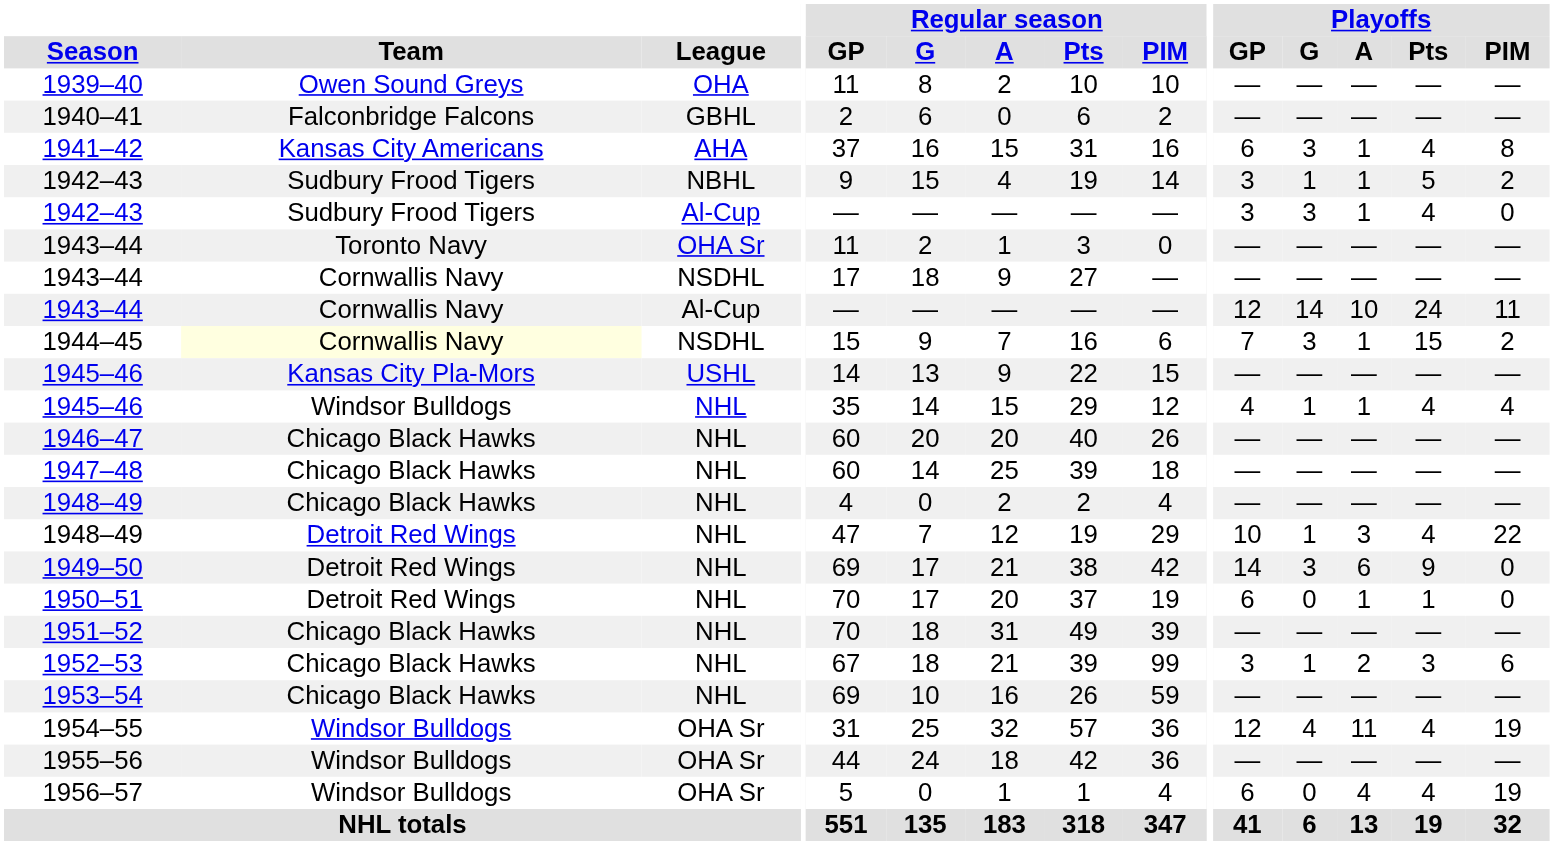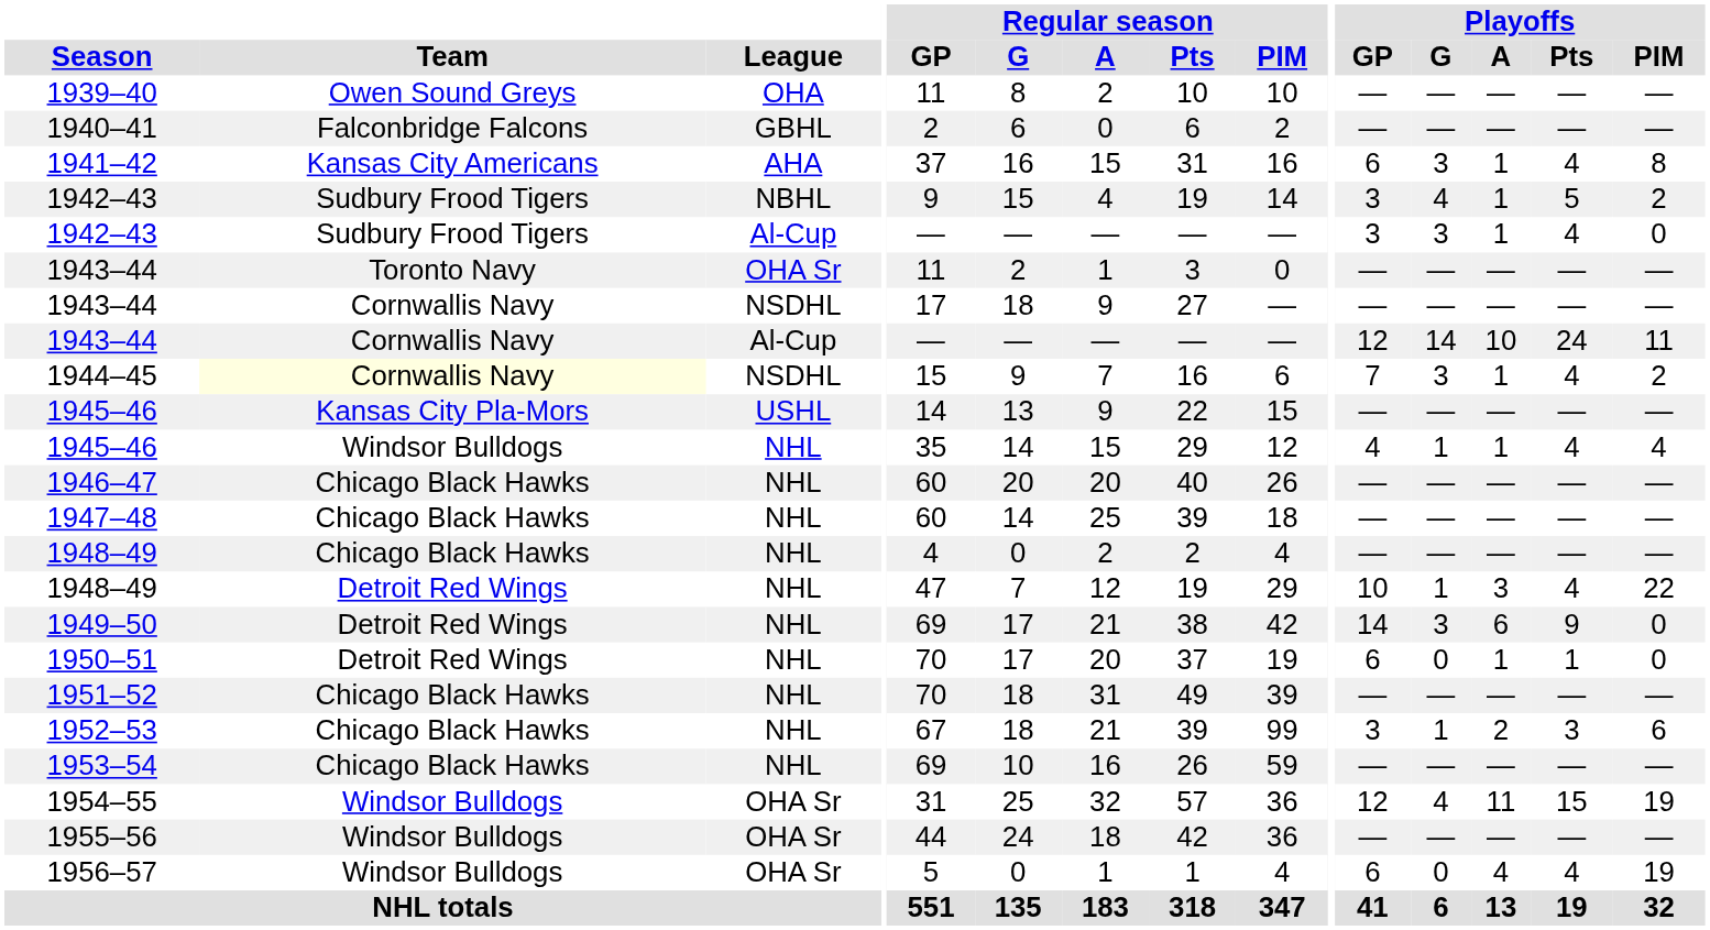 <table border="0" cellpadding="1" cellspacing="0" style="text-align:center; width:60em">
 <tr bgcolor="#e0e0e0">
 <th colspan="3" bgcolor="#ffffff"></th>
 <th rowspan="100" bgcolor="#ffffff"></th>
 <th colspan="5"><a href='#'>Regular season</a></th>
 <th rowspan="100" bgcolor="#ffffff"></th>
 <th colspan="5"><a href='#'>Playoffs</a></th>
 </tr>
 <tr bgcolor="#e0e0e0">
 <th><a href='#'>Season</a></th>
 <th>Team</th>
 <th>League</th>
 <th>GP</th>
 <th><a href='#'>G</a></th>
 <th><a href='#'>A</a></th>
 <th><a href='#'>Pts</a></th>
 <th><a href='#'>PIM</a></th>
 <th>GP</th>
 <th>G</th>
 <th>A</th>
 <th>Pts</th>
 <th>PIM</th>
 </tr>
 <tr>
 <td><a href='#'>1939–40</a></td>
 <td><a href='#'>Owen Sound Greys</a></td>
 <td><a href='#'>OHA</a></td>
 <td>11</td>
 <td>8</td>
 <td>2</td>
 <td>10</td>
 <td>10</td>
 <td>—</td>
 <td>—</td>
 <td>—</td>
 <td>—</td>
 <td>—</td>
 </tr>
 <tr bgcolor="#f0f0f0">
 <td>1940–41</td>
 <td>Falconbridge Falcons</td>
 <td>GBHL</td>
 <td>2</td>
 <td>6</td>
 <td>0</td>
 <td>6</td>
 <td>2</td>
 <td>—</td>
 <td>—</td>
 <td>—</td>
 <td>—</td>
 <td>—</td>
 </tr>
 <tr>
 <td><a href='#'>1941–42</a></td>
 <td><a href='#'>Kansas City Americans</a></td>
 <td><a href='#'>AHA</a></td>
 <td>37</td>
 <td>16</td>
 <td>15</td>
 <td>31</td>
 <td>16</td>
 <td>6</td>
 <td>3</td>
 <td>1</td>
 <td>4</td>
 <td>8</td>
 </tr>
 <tr bgcolor="#f0f0f0">
 <td>1942–43</td>
 <td>Sudbury Frood Tigers</td>
 <td>NBHL</td>
 <td>9</td>
 <td>15</td>
 <td>4</td>
 <td>19</td>
 <td>14</td>
 <td>3</td>
-<td>1</td>
+<td>4</td>
 <td>1</td>
 <td>5</td>
 <td>2</td>
 </tr>
 <tr>
 <td><a href='#'>1942–43</a></td>
 <td>Sudbury Frood Tigers</td>
 <td><a href='#'>Al-Cup</a></td>
 <td>—</td>
 <td>—</td>
 <td>—</td>
 <td>—</td>
 <td>—</td>
 <td>3</td>
 <td>3</td>
 <td>1</td>
 <td>4</td>
 <td>0</td>
 </tr>
 <tr bgcolor="#f0f0f0">
 <td>1943–44</td>
 <td>Toronto Navy</td>
 <td><a href='#'>OHA Sr</a></td>
 <td>11</td>
 <td>2</td>
 <td>1</td>
 <td>3</td>
 <td>0</td>
 <td>—</td>
 <td>—</td>
 <td>—</td>
 <td>—</td>
 <td>—</td>
 </tr>
 <tr>
 <td>1943–44</td>
 <td>Cornwallis Navy</td>
 <td>NSDHL</td>
 <td>17</td>
 <td>18</td>
 <td>9</td>
 <td>27</td>
 <td>—</td>
 <td>—</td>
 <td>—</td>
 <td>—</td>
 <td>—</td>
 <td>—</td>
 </tr>
 <tr bgcolor="#f0f0f0">
 <td><a href='#'>1943–44</a></td>
 <td>Cornwallis Navy</td>
 <td>Al-Cup</td>
 <td>—</td>
 <td>—</td>
 <td>—</td>
 <td>—</td>
 <td>—</td>
 <td>12</td>
 <td>14</td>
 <td>10</td>
 <td>24</td>
 <td>11</td>
 </tr>
 <tr>
 <td>1944–45</td>
 <td style="background: lightyellow;">Cornwallis Navy</td>
 <td>NSDHL</td>
 <td>15</td>
 <td>9</td>
 <td>7</td>
 <td>16</td>
 <td>6</td>
 <td>7</td>
 <td>3</td>
 <td>1</td>
-<td>15</td>
+<td>4</td>
 <td>2</td>
 </tr>
 <tr bgcolor="#f0f0f0">
 <td><a href='#'>1945–46</a></td>
 <td><a href='#'>Kansas City Pla-Mors</a></td>
 <td><a href='#'>USHL</a></td>
 <td>14</td>
 <td>13</td>
 <td>9</td>
 <td>22</td>
 <td>15</td>
 <td>—</td>
 <td>—</td>
 <td>—</td>
 <td>—</td>
 <td>—</td>
 </tr>
 <tr>
 <td><a href='#'>1945–46</a></td>
 <td>Windsor Bulldogs</td>
 <td><a href='#'>NHL</a></td>
 <td>35</td>
 <td>14</td>
 <td>15</td>
 <td>29</td>
 <td>12</td>
 <td>4</td>
 <td>1</td>
 <td>1</td>
 <td>4</td>
 <td>4</td>
 </tr>
 <tr bgcolor="#f0f0f0">
 <td><a href='#'>1946–47</a></td>
 <td>Chicago Black Hawks</td>
 <td>NHL</td>
 <td>60</td>
 <td>20</td>
 <td>20</td>
 <td>40</td>
 <td>26</td>
 <td>—</td>
 <td>—</td>
 <td>—</td>
 <td>—</td>
 <td>—</td>
 </tr>
 <tr>
 <td><a href='#'>1947–48</a></td>
 <td>Chicago Black Hawks</td>
 <td>NHL</td>
 <td>60</td>
 <td>14</td>
 <td>25</td>
 <td>39</td>
 <td>18</td>
 <td>—</td>
 <td>—</td>
 <td>—</td>
 <td>—</td>
 <td>—</td>
 </tr>
 <tr bgcolor="#f0f0f0">
 <td><a href='#'>1948–49</a></td>
 <td>Chicago Black Hawks</td>
 <td>NHL</td>
 <td>4</td>
 <td>0</td>
 <td>2</td>
 <td>2</td>
 <td>4</td>
 <td>—</td>
 <td>—</td>
 <td>—</td>
 <td>—</td>
 <td>—</td>
 </tr>
 <tr>
 <td>1948–49</td>
 <td><a href='#'>Detroit Red Wings</a></td>
 <td>NHL</td>
 <td>47</td>
 <td>7</td>
 <td>12</td>
 <td>19</td>
 <td>29</td>
 <td>10</td>
 <td>1</td>
 <td>3</td>
 <td>4</td>
 <td>22</td>
 </tr>
 <tr bgcolor="#f0f0f0">
 <td><a href='#'>1949–50</a></td>
 <td>Detroit Red Wings</td>
 <td>NHL</td>
 <td>69</td>
 <td>17</td>
 <td>21</td>
 <td>38</td>
 <td>42</td>
 <td>14</td>
 <td>3</td>
 <td>6</td>
 <td>9</td>
 <td>0</td>
 </tr>
 <tr>
 <td><a href='#'>1950–51</a></td>
 <td>Detroit Red Wings</td>
 <td>NHL</td>
 <td>70</td>
 <td>17</td>
 <td>20</td>
 <td>37</td>
 <td>19</td>
 <td>6</td>
 <td>0</td>
 <td>1</td>
 <td>1</td>
 <td>0</td>
 </tr>
 <tr bgcolor="#f0f0f0">
 <td><a href='#'>1951–52</a></td>
 <td>Chicago Black Hawks</td>
 <td>NHL</td>
 <td>70</td>
 <td>18</td>
 <td>31</td>
 <td>49</td>
 <td>39</td>
 <td>—</td>
 <td>—</td>
 <td>—</td>
 <td>—</td>
 <td>—</td>
 </tr>
 <tr>
 <td><a href='#'>1952–53</a></td>
 <td>Chicago Black Hawks</td>
 <td>NHL</td>
 <td>67</td>
 <td>18</td>
 <td>21</td>
 <td>39</td>
 <td>99</td>
 <td>3</td>
 <td>1</td>
 <td>2</td>
 <td>3</td>
 <td>6</td>
 </tr>
 <tr bgcolor="#f0f0f0">
 <td><a href='#'>1953–54</a></td>
 <td>Chicago Black Hawks</td>
 <td>NHL</td>
 <td>69</td>
 <td>10</td>
 <td>16</td>
 <td>26</td>
 <td>59</td>
 <td>—</td>
 <td>—</td>
 <td>—</td>
 <td>—</td>
 <td>—</td>
 </tr>
 <tr>
 <td>1954–55</td>
 <td><a href='#'>Windsor Bulldogs</a></td>
 <td>OHA Sr</td>
 <td>31</td>
 <td>25</td>
 <td>32</td>
 <td>57</td>
 <td>36</td>
 <td>12</td>
 <td>4</td>
 <td>11</td>
-<td>4</td>
+<td>15</td>
 <td>19</td>
 </tr>
 <tr bgcolor="#f0f0f0">
 <td>1955–56</td>
 <td>Windsor Bulldogs</td>
 <td>OHA Sr</td>
 <td>44</td>
 <td>24</td>
 <td>18</td>
 <td>42</td>
 <td>36</td>
 <td>—</td>
 <td>—</td>
 <td>—</td>
 <td>—</td>
 <td>—</td>
 </tr>
 <tr>
 <td>1956–57</td>
 <td>Windsor Bulldogs</td>
 <td>OHA Sr</td>
 <td>5</td>
 <td>0</td>
 <td>1</td>
 <td>1</td>
 <td>4</td>
 <td>6</td>
 <td>0</td>
 <td>4</td>
 <td>4</td>
 <td>19</td>
 </tr>
 <tr bgcolor="#e0e0e0">
 <th colspan="3">NHL totals</th>
 <th>551</th>
 <th>135</th>
 <th>183</th>
 <th>318</th>
 <th>347</th>
 <th>41</th>
 <th>6</th>
 <th>13</th>
 <th>19</th>
 <th>32</th>
 </tr>
 </table>
